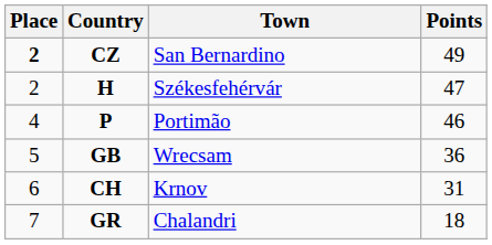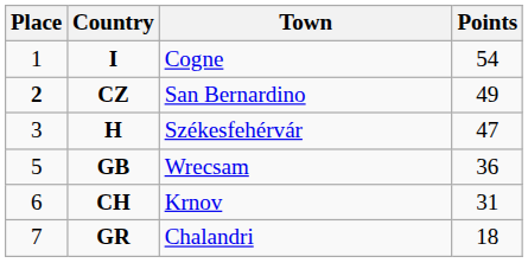 <table class="wikitable" style="text-align;">
 <tr>
 <th width="25">Place</th>
 <th width="25">Country</th>
 <th width="200">Town</th>
 <th width="25">Points</th>
 </tr>
 <tr>
+<td align="center">1</td>
+<td align="center"><strong>I</strong></td>
+<td align="left"><a href='#'>Cogne</a></td>
+<td align="center">54</td>
+</tr>
+<tr>
 <td align="center"><strong>2</strong></td>
 <td align="center"><strong>CZ</strong></td>
 <td align="left"><a href='#'>San Bernardino</a></td>
 <td align="center">49</td>
 </tr>
 <tr>
-<td align="center">2</td>
+<td align="center">3</td>
 <td align="center"><strong>H</strong></td>
 <td align="left"><a href='#'>Székesfehérvár</a></td>
 <td align="center">47</td>
-</tr>
-<tr>
-<td align="center">4</td>
-<td align="center"><strong>P</strong></td>
-<td align="left"><a href='#'>Portimão</a></td>
-<td align="center">46</td>
 </tr>
 <tr>
 <td align="center">5</td>
 <td align="center"><strong>GB</strong></td>
 <td align="left"><a href='#'>Wrecsam</a></td>
 <td align="center">36</td>
 </tr>
 <tr>
 <td align="center">6</td>
 <td align="center"><strong>CH</strong></td>
 <td align="left"><a href='#'>Krnov</a></td>
 <td align="center">31</td>
 </tr>
 <tr>
 <td align="center">7</td>
 <td align="center"><strong>GR</strong></td>
 <td align="left"><a href='#'>Chalandri</a></td>
 <td align="center">18</td>
 </tr>
 </table>
